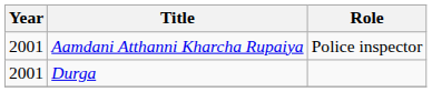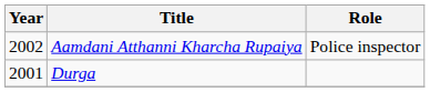 <table class="wikitable sortable">
 <tr>
 <th>Year</th>
 <th>Title</th>
 <th>Role</th>
 </tr>
 <tr>
-<td>2001</td>
+<td>2002</td>
 <td><em><a href='#'>Aamdani Atthanni Kharcha Rupaiya</a></em></td>
 <td>Police inspector</td>
 </tr>
 <tr>
 <td>2001</td>
 <td><em><a href='#'>Durga</a></em></td>
 <td></td>
 </tr>
 <tr>
 </tr>
 </table>
